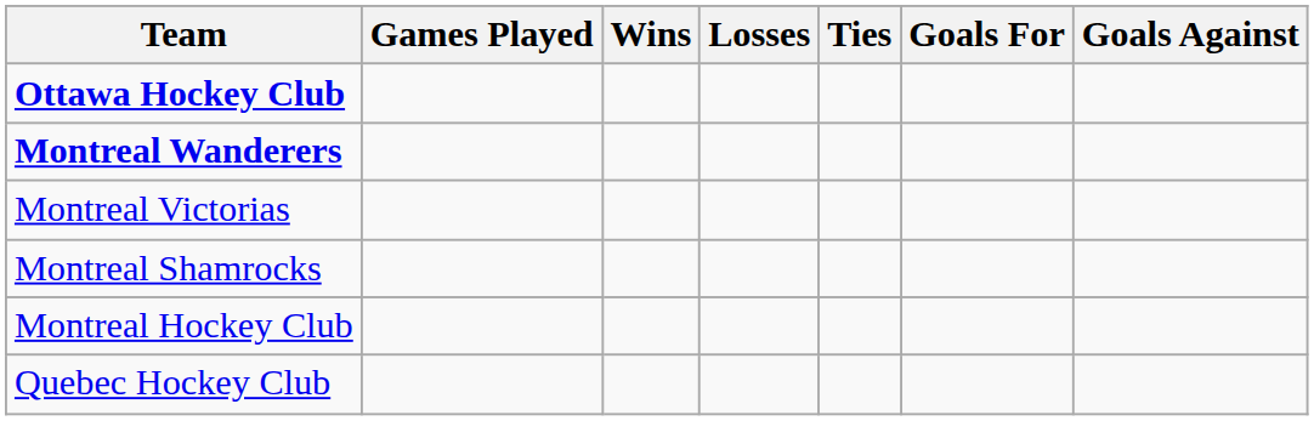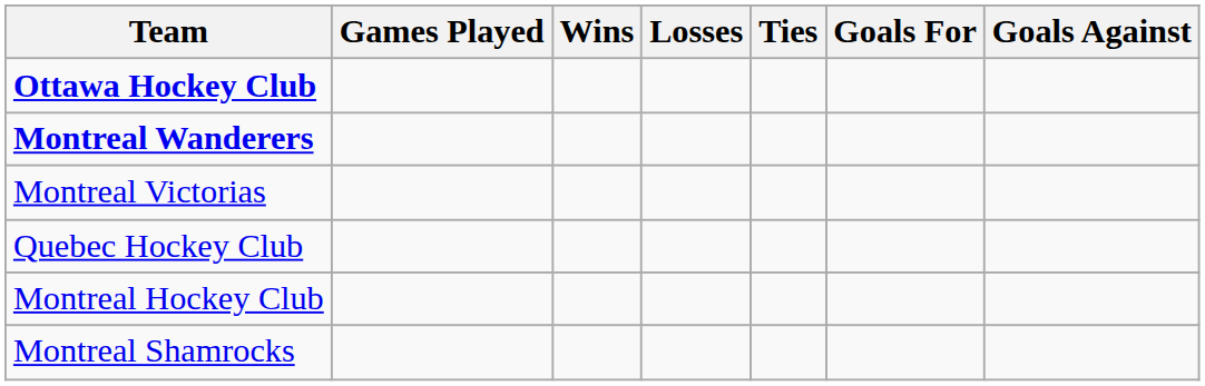 <table class="wikitable">
 <tr>
 <th>Team</th>
 <th>Games Played</th>
 <th>Wins</th>
 <th>Losses</th>
 <th>Ties</th>
 <th>Goals For</th>
 <th>Goals Against</th>
 </tr>
 <tr>
 <td><strong><a href='#'>Ottawa Hockey Club</a></strong></td>
 <td></td>
 <td></td>
 <td></td>
 <td></td>
 <td></td>
 <td></td>
 </tr>
 <tr>
 <td><strong><a href='#'>Montreal Wanderers</a></strong></td>
 <td></td>
 <td></td>
 <td></td>
 <td></td>
 <td></td>
 <td></td>
 </tr>
 <tr>
 <td><a href='#'>Montreal Victorias</a></td>
 <td></td>
 <td></td>
 <td></td>
 <td></td>
 <td></td>
 <td></td>
 </tr>
 <tr>
-<td><a href='#'>Montreal Shamrocks</a></td>
+<td><a href='#'>Quebec Hockey Club</a></td>
 <td></td>
 <td></td>
 <td></td>
 <td></td>
 <td></td>
 <td></td>
 </tr>
 <tr>
 <td><a href='#'>Montreal Hockey Club</a></td>
 <td></td>
 <td></td>
 <td></td>
 <td></td>
 <td></td>
 <td></td>
 </tr>
 <tr>
-<td><a href='#'>Quebec Hockey Club</a></td>
+<td><a href='#'>Montreal Shamrocks</a></td>
 <td></td>
 <td></td>
 <td></td>
 <td></td>
 <td></td>
 <td></td>
 </tr>
 </table>
